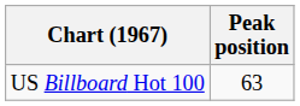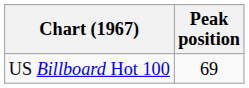 <table class="wikitable sortable" border="1">
 <tr>
 <th>Chart (1967)</th>
 <th>Peak<br>position</th>
 </tr>
 <tr>
 <td>US <a href='#'><em>Billboard</em> Hot 100</a></td>
-<td style="text-align:center;">63</td>
+<td style="text-align:center;">69</td>
 </tr>
 </table>
